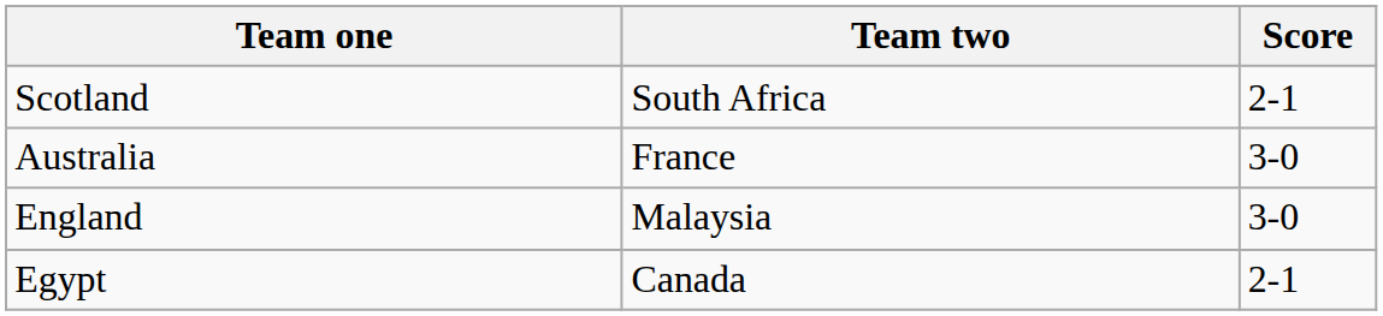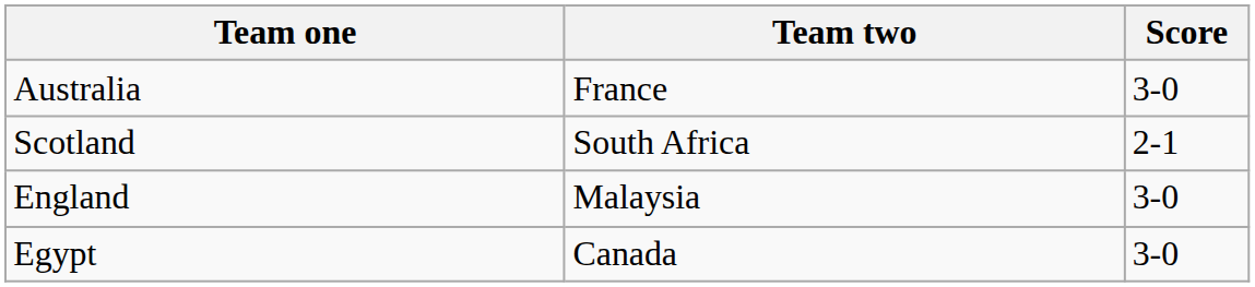 <table class="wikitable">
 <tr>
 <th width=250>Team one</th>
 <th width=250>Team two</th>
 <th width=50>Score</th>
 </tr>
 <tr>
+<td> Australia</td>
+<td> France</td>
+<td>3-0</td>
+</tr>
+<tr>
 <td> Scotland</td>
 <td> South Africa</td>
 <td>2-1</td>
-</tr>
-<tr>
-<td> Australia</td>
-<td> France</td>
-<td>3-0</td>
 </tr>
 <tr>
 <td> England</td>
 <td> Malaysia</td>
 <td>3-0</td>
 </tr>
 <tr>
 <td> Egypt</td>
 <td> Canada</td>
-<td>2-1</td>
+<td>3-0</td>
 </tr>
 </table>
